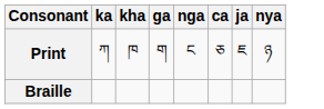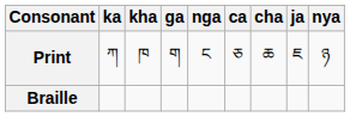 <table class="wikitable" style="text-align:center">
 <tr>
 <th>Consonant</th>
 <th>ka</th>
 <th>kha</th>
 <th>ga</th>
 <th>nga</th>
 <th>ca</th>
+<th>cha</th>
 <th>ja</th>
 <th>nya</th>
 </tr>
 <tr>
 <th>Print</th>
 <td><span>ཀ </span></td>
 <td><span>ཁ </span></td>
 <td><span>ག </span></td>
 <td><span>ང </span></td>
 <td><span>ཅ </span></td>
+<td><span>ཆ </span></td>
 <td><span>ཇ </span></td>
 <td><span>ཉ </span></td>
 </tr>
 <tr>
 <th>Braille</th>
 <td></td>
 <td></td>
 <td></td>
 <td></td>
 <td></td>
 <td></td>
 <td></td>
+<td></td>
 </tr>
 </table>
